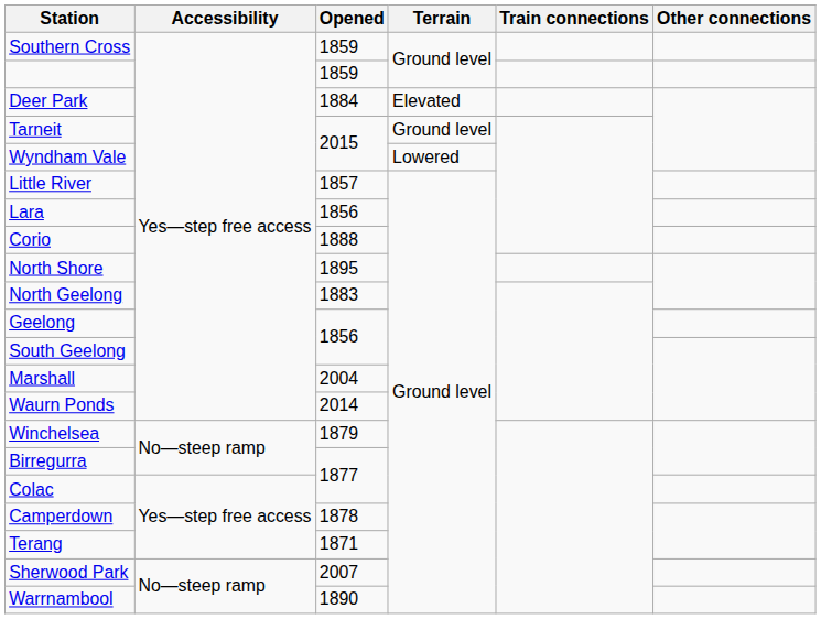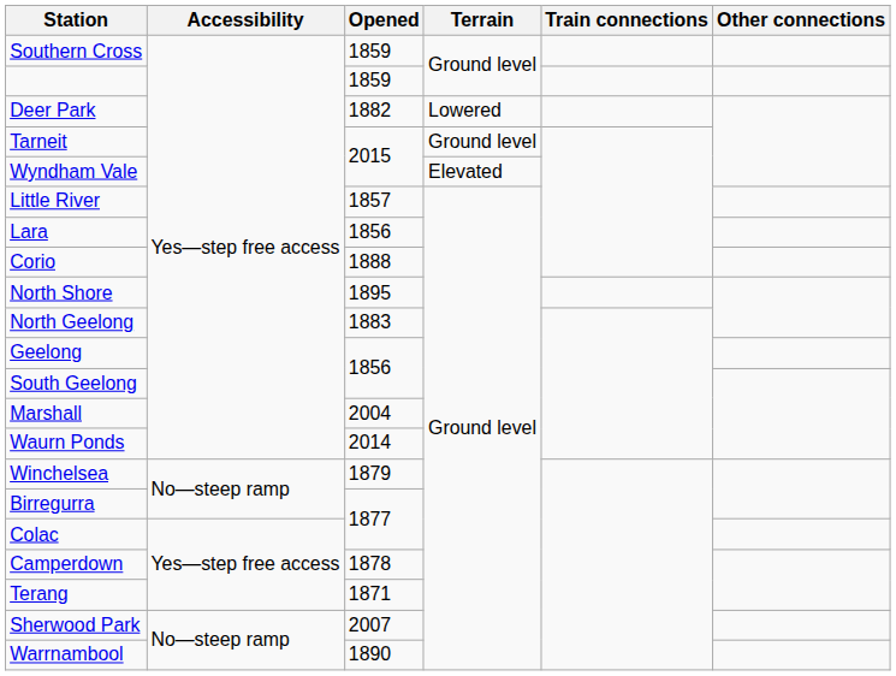 <table class="wikitable">
 <tr>
 <th>Station</th>
 <th>Accessibility</th>
 <th>Opened</th>
 <th>Terrain</th>
 <th>Train connections</th>
 <th>Other connections</th>
 </tr>
 <tr>
 <td><a href='#'>Southern Cross</a></td>
 <td rowspan="14">Yes—step free access</td>
 <td>1859</td>
 <td rowspan="2">Ground level</td>
 <td></td>
 <td>   </td>
 </tr>
 <tr>
 <td></td>
 <td>1859</td>
 <td></td>
 <td> </td>
 </tr>
 <tr>
 <td><a href='#'>Deer Park</a></td>
-<td>1884</td>
-<td>Elevated</td>
+<td>1882</td>
+<td>Lowered</td>
 <td></td>
 <td rowspan="3"></td>
 </tr>
 <tr>
 <td><a href='#'>Tarneit</a></td>
 <td rowspan="2">2015</td>
 <td>Ground level</td>
 <td rowspan="5"></td>
 </tr>
 <tr>
 <td><a href='#'>Wyndham Vale</a></td>
-<td>Lowered</td>
+<td>Elevated</td>
 </tr>
 <tr>
 <td><a href='#'>Little River</a></td>
 <td>1857</td>
 <td rowspan="16">Ground level</td>
 <td></td>
 </tr>
 <tr>
 <td><a href='#'>Lara</a></td>
 <td>1856</td>
 <td></td>
 </tr>
 <tr>
 <td><a href='#'>Corio</a></td>
 <td>1888</td>
 <td></td>
 </tr>
 <tr>
 <td><a href='#'>North Shore</a></td>
 <td>1895</td>
 <td></td>
 <td rowspan="2"></td>
 </tr>
 <tr>
 <td><a href='#'>North Geelong</a></td>
 <td>1883</td>
 <td rowspan="5"></td>
 </tr>
 <tr>
 <td><a href='#'>Geelong</a></td>
 <td rowspan="2">1856</td>
 <td> </td>
 </tr>
 <tr>
 <td><a href='#'>South Geelong</a></td>
 <td rowspan="3"></td>
 </tr>
 <tr>
 <td><a href='#'>Marshall</a></td>
 <td>2004</td>
 </tr>
 <tr>
 <td><a href='#'>Waurn Ponds</a></td>
 <td>2014</td>
 </tr>
 <tr>
 <td><a href='#'>Winchelsea</a></td>
 <td rowspan="2">No—steep ramp</td>
 <td>1879</td>
 <td rowspan="7"></td>
 <td rowspan="2"></td>
 </tr>
 <tr>
 <td><a href='#'>Birregurra</a></td>
 <td rowspan="2">1877</td>
 </tr>
 <tr>
 <td><a href='#'>Colac</a></td>
 <td rowspan="3">Yes—step free access</td>
 <td></td>
 </tr>
 <tr>
 <td><a href='#'>Camperdown</a></td>
 <td>1878</td>
 <td rowspan="2"></td>
 </tr>
 <tr>
 <td><a href='#'>Terang</a></td>
 <td>1871</td>
 </tr>
 <tr>
 <td><a href='#'>Sherwood Park</a></td>
 <td rowspan="2">No—steep ramp</td>
 <td>2007</td>
 <td></td>
 </tr>
 <tr>
 <td><a href='#'>Warrnambool</a></td>
 <td>1890</td>
 <td> </td>
 </tr>
 </table>
